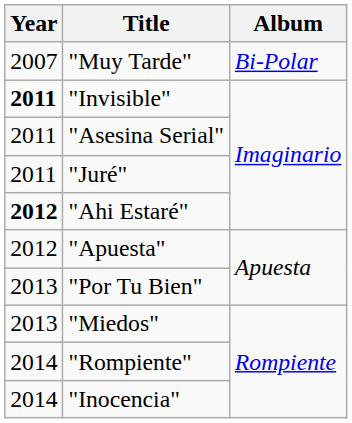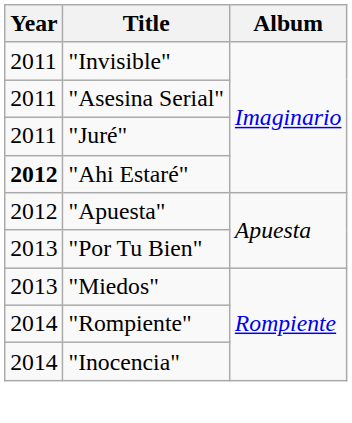 <table class="wikitable">
 <tr>
 <th>Year</th>
 <th>Title</th>
 <th>Album</th>
 </tr>
 <tr>
-<td rowspan="1">2007</td>
-<td>"Muy Tarde"</td>
-<td rowspan="1"><em><a href='#'>Bi-Polar</a></em></td>
-</tr>
-<tr>
-<td rowspan="1"><strong>2011</strong></td>
+<td rowspan="1">2011</td>
 <td>"Invisible"</td>
 <td rowspan="4"><em><a href='#'>Imaginario</a></em></td>
 </tr>
 <tr>
 <td rowspan="1">2011</td>
 <td>"Asesina Serial"</td>
 </tr>
 <tr>
 <td rowspan="1">2011</td>
 <td>"Juré"</td>
 </tr>
 <tr>
 <td rowspan="1"><strong>2012</strong></td>
 <td>"Ahi Estaré"</td>
 </tr>
 <tr>
 <td rowspan="1">2012</td>
 <td>"Apuesta"</td>
 <td rowspan="2"><em>Apuesta</em></td>
 </tr>
 <tr>
 <td rowspan="1">2013</td>
 <td>"Por Tu Bien"</td>
 </tr>
 <tr>
 <td rowspan="1">2013</td>
 <td>"Miedos"</td>
 <td rowspan="3"><em><a href='#'>Rompiente</a></em></td>
 </tr>
 <tr>
 <td rowspan="1">2014</td>
 <td>"Rompiente"</td>
 </tr>
 <tr>
 <td rowspan="1">2014</td>
 <td>"Inocencia"</td>
 </tr>
 </table>
